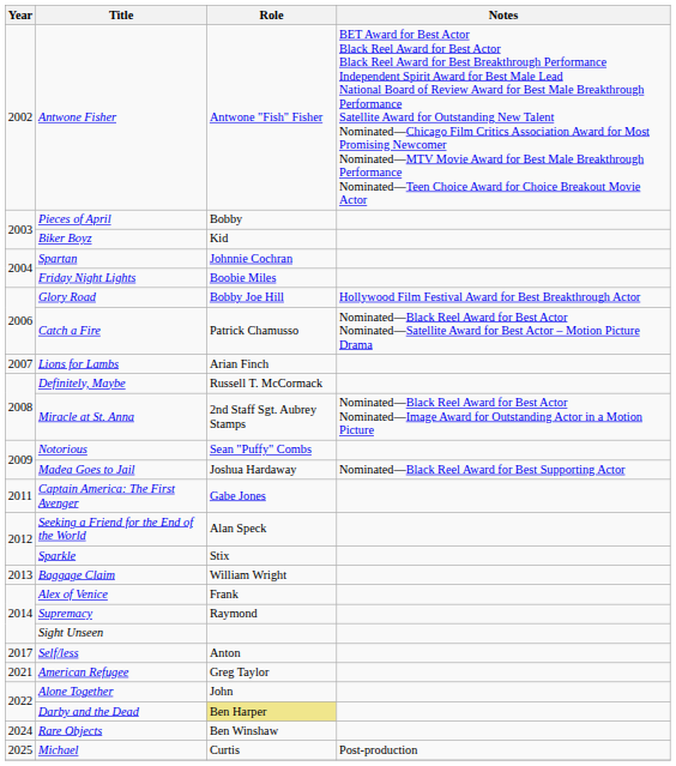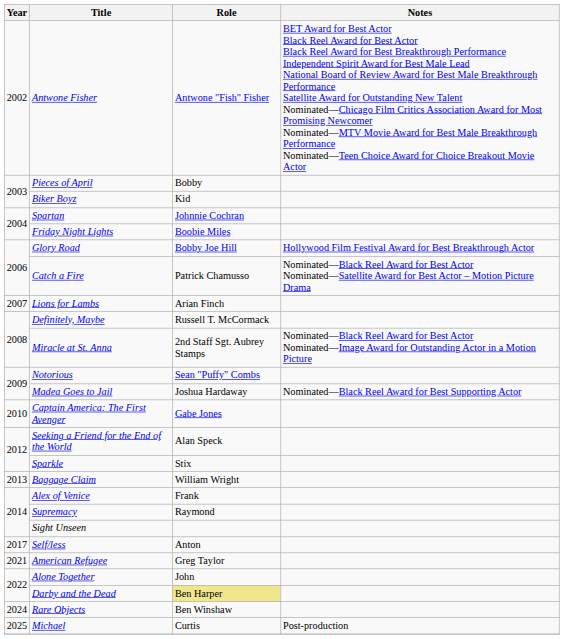 <table class="wikitable sortable">
 <tr>
 <th>Year</th>
 <th>Title</th>
 <th>Role</th>
 <th>Notes</th>
 </tr>
 <tr>
 <td>2002</td>
 <td><em><a href='#'>Antwone Fisher</a></em></td>
 <td><a href='#'>Antwone "Fish" Fisher</a></td>
 <td><a href='#'>BET Award for Best Actor</a><br><a href='#'>Black Reel Award for Best Actor</a><br><a href='#'>Black Reel Award for Best Breakthrough Performance</a><br><a href='#'>Independent Spirit Award for Best Male Lead</a><br><a href='#'>National Board of Review Award for Best Male Breakthrough Performance</a><br><a href='#'>Satellite Award for Outstanding New Talent</a><br>Nominated—<a href='#'>Chicago Film Critics Association Award for Most Promising Newcomer</a><br>Nominated—<a href='#'>MTV Movie Award for Best Male Breakthrough Performance</a><br>Nominated—<a href='#'>Teen Choice Award for Choice Breakout Movie Actor</a></td>
 </tr>
 <tr>
 <td rowspan=2>2003</td>
 <td><em><a href='#'>Pieces of April</a></em></td>
 <td>Bobby</td>
 <td></td>
 </tr>
 <tr>
 <td><em><a href='#'>Biker Boyz</a></em></td>
 <td>Kid</td>
 <td></td>
 </tr>
 <tr>
 <td rowspan=2>2004</td>
 <td><em><a href='#'>Spartan</a></em></td>
 <td><a href='#'>Johnnie Cochran</a></td>
 <td></td>
 </tr>
 <tr>
 <td><em><a href='#'>Friday Night Lights</a></em></td>
 <td><a href='#'>Boobie Miles</a></td>
 <td></td>
 </tr>
 <tr>
 <td rowspan=2>2006</td>
 <td><em><a href='#'>Glory Road</a></em></td>
 <td><a href='#'>Bobby Joe Hill</a></td>
 <td><a href='#'>Hollywood Film Festival Award for Best Breakthrough Actor</a></td>
 </tr>
 <tr>
 <td><em><a href='#'>Catch a Fire</a></em></td>
 <td>Patrick Chamusso</td>
 <td>Nominated—<a href='#'>Black Reel Award for Best Actor</a><br>Nominated—<a href='#'>Satellite Award for Best Actor – Motion Picture Drama</a></td>
 </tr>
 <tr>
 <td>2007</td>
 <td><em><a href='#'>Lions for Lambs</a></em></td>
 <td>Arian Finch</td>
 <td></td>
 </tr>
 <tr>
 <td rowspan=2>2008</td>
 <td><em><a href='#'>Definitely, Maybe</a></em></td>
 <td>Russell T. McCormack</td>
 <td></td>
 </tr>
 <tr>
 <td><em><a href='#'>Miracle at St. Anna</a></em></td>
 <td>2nd Staff Sgt. Aubrey Stamps</td>
 <td>Nominated—<a href='#'>Black Reel Award for Best Actor</a><br>Nominated—<a href='#'>Image Award for Outstanding Actor in a Motion Picture</a></td>
 </tr>
 <tr>
 <td rowspan=2>2009</td>
 <td><em><a href='#'>Notorious</a></em></td>
 <td><a href='#'>Sean "Puffy" Combs</a></td>
 <td></td>
 </tr>
 <tr>
 <td><em><a href='#'>Madea Goes to Jail</a></em></td>
 <td>Joshua Hardaway</td>
 <td>Nominated—<a href='#'>Black Reel Award for Best Supporting Actor</a></td>
 </tr>
 <tr>
-<td>2011</td>
+<td>2010</td>
 <td><em><a href='#'>Captain America: The First Avenger</a></em></td>
 <td><a href='#'>Gabe Jones</a></td>
 <td></td>
 </tr>
 <tr>
 <td rowspan=2>2012</td>
 <td><em><a href='#'>Seeking a Friend for the End of the World</a></em></td>
 <td>Alan Speck</td>
 <td></td>
 </tr>
 <tr>
 <td><em><a href='#'>Sparkle</a></em></td>
 <td>Stix</td>
 <td></td>
 </tr>
 <tr>
 <td>2013</td>
 <td><em><a href='#'>Baggage Claim</a></em></td>
 <td>William Wright</td>
 <td></td>
 </tr>
 <tr>
 <td rowspan=3>2014</td>
 <td><em><a href='#'>Alex of Venice</a></em></td>
 <td>Frank</td>
 <td></td>
 </tr>
 <tr>
 <td><em><a href='#'>Supremacy</a></em></td>
 <td>Raymond</td>
 <td></td>
 </tr>
 <tr>
 <td><em>Sight Unseen</em></td>
 <td></td>
 <td></td>
 </tr>
 <tr>
 <td>2017</td>
 <td><em><a href='#'>Self/less</a></em></td>
 <td>Anton</td>
 <td></td>
 </tr>
 <tr>
 <td>2021</td>
 <td><em><a href='#'>American Refugee</a></em></td>
 <td>Greg Taylor</td>
 <td></td>
 </tr>
 <tr>
 <td rowspan="2">2022</td>
 <td><em><a href='#'>Alone Together</a></em></td>
 <td>John</td>
 <td></td>
 </tr>
 <tr>
 <td><em><a href='#'>Darby and the Dead</a></em></td>
 <td style="background: khaki;">Ben Harper</td>
 <td></td>
 </tr>
 <tr>
 <td>2024</td>
 <td><em><a href='#'>Rare Objects</a></em></td>
 <td>Ben Winshaw</td>
 <td></td>
 </tr>
 <tr>
 <td>2025</td>
 <td><em><a href='#'>Michael</a></em></td>
 <td>Curtis</td>
 <td>Post-production</td>
 </tr>
 <tr>
 </tr>
 </table>
